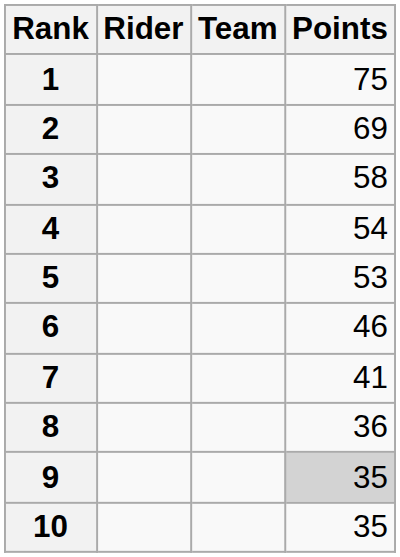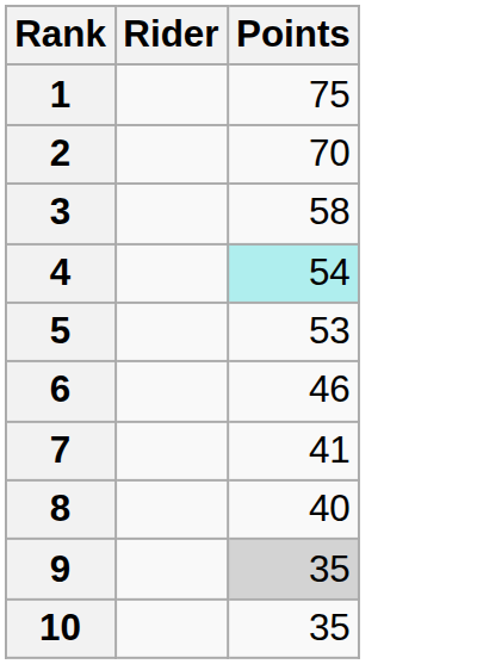 <table class="wikitable" margin-bottom:0;">
 <tr>
 <th scope="col">Rank</th>
 <th scope="col">Rider</th>
-<th scope="col">Team</th>
 <th scope="col">Points</th>
 </tr>
 <tr>
 <th scope="row">1</th>
 <td> </td>
-<td></td>
 <td align="right">75</td>
 </tr>
 <tr>
 <th scope="row">2</th>
 <td></td>
-<td></td>
-<td align="right">69</td>
+<td align="right">70</td>
 </tr>
 <tr>
 <th scope="row">3</th>
-<td></td>
 <td></td>
 <td align="right">58</td>
 </tr>
 <tr>
 <th scope="row">4</th>
 <td></td>
-<td></td>
-<td align="right">54</td>
+<td align="right" style="background: paleturquoise;">54</td>
 </tr>
 <tr>
 <th scope="row">5</th>
-<td></td>
 <td></td>
 <td align="right">53</td>
 </tr>
 <tr>
 <th scope="row">6</th>
 <td></td>
-<td></td>
 <td align="right">46</td>
 </tr>
 <tr>
 <th scope="row">7</th>
-<td></td>
 <td></td>
 <td align="right">41</td>
 </tr>
 <tr>
 <th scope="row">8</th>
 <td></td>
-<td></td>
-<td align="right">36</td>
+<td align="right">40</td>
 </tr>
 <tr>
 <th scope="row">9</th>
-<td></td>
 <td></td>
 <td align="right" style="background: lightgrey;">35</td>
 </tr>
 <tr>
 <th scope="row">10</th>
 <td></td>
-<td></td>
 <td align="right">35</td>
 </tr>
 </table>
